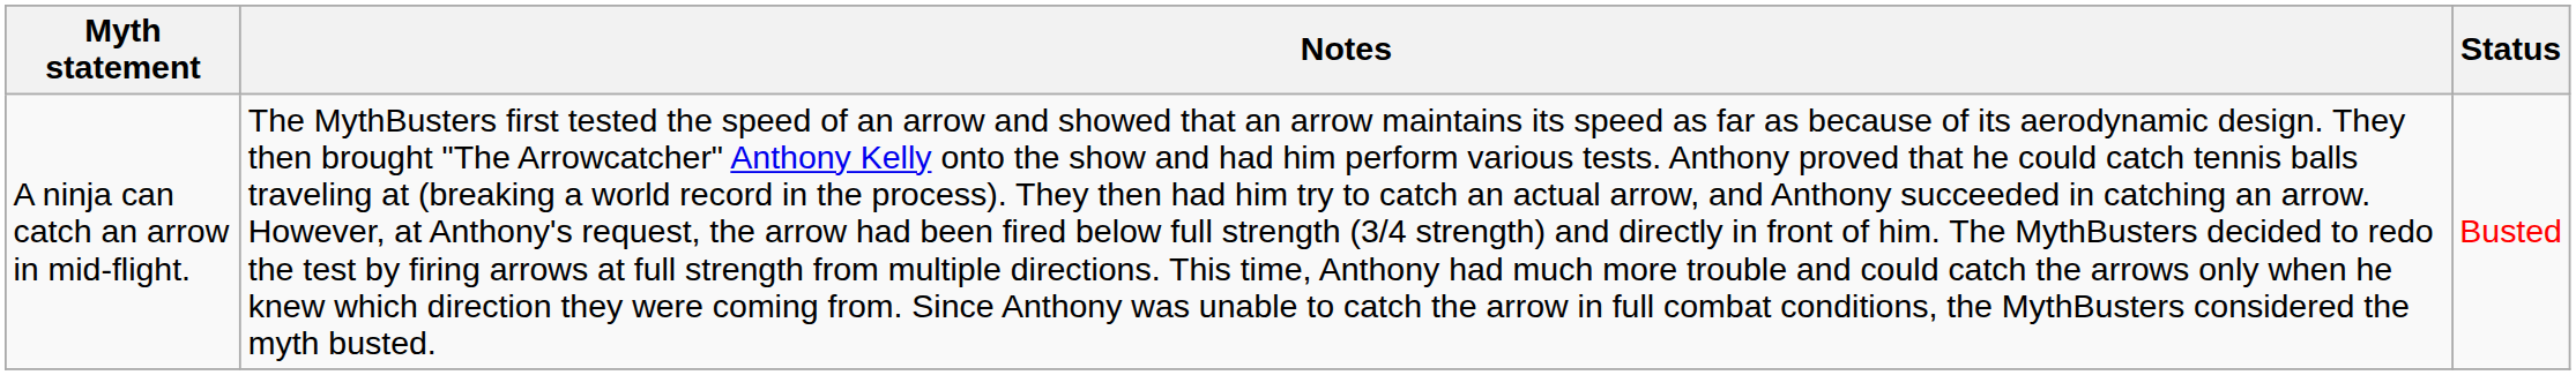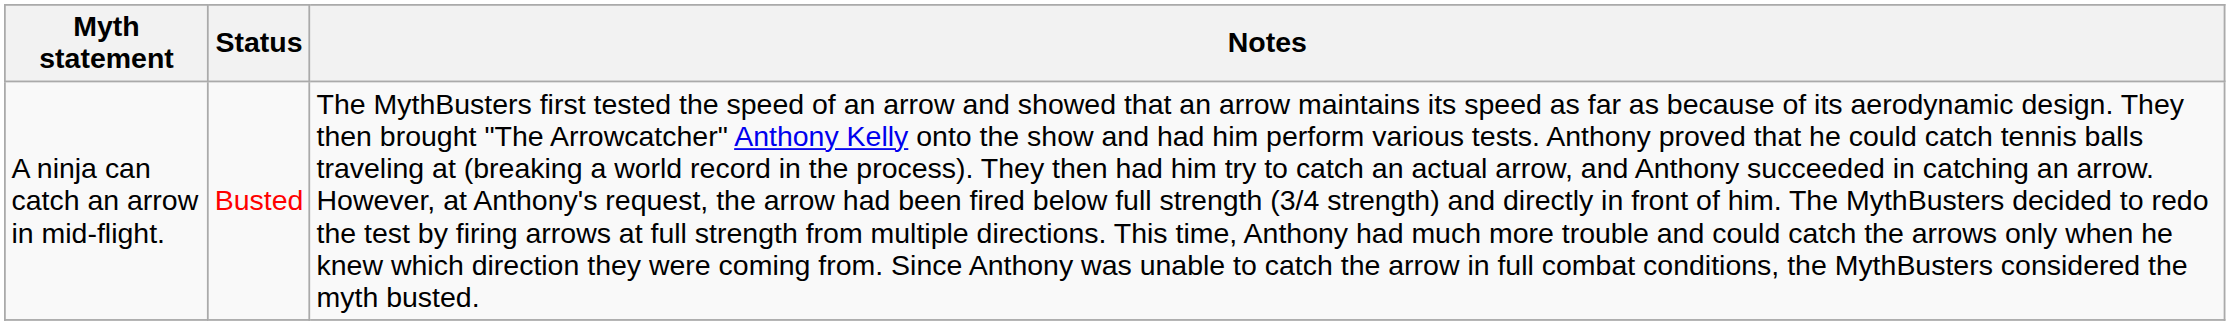 <table class="wikitable plainrowheaders">
 <tr>
 <th>Myth statement</th>
+<th>Status</th>
 <th>Notes</th>
-<th>Status</th>
 </tr>
 <tr>
 <td>A ninja can catch an arrow in mid-flight.</td>
+<td style="color:red">Busted</td>
 <td>The MythBusters first tested the speed of an arrow and showed that an arrow maintains its speed as far as  because of its aerodynamic design. They then brought "The Arrowcatcher" <a href='#'>Anthony Kelly</a> onto the show and had him perform various tests. Anthony proved that he could catch tennis balls traveling at  (breaking a world record in the process). They then had him try to catch an actual arrow, and Anthony succeeded in catching an arrow. However, at Anthony's request, the arrow had been fired below full strength (3/4 strength) and directly in front of him. The MythBusters decided to redo the test by firing arrows at full strength from multiple directions. This time, Anthony had much more trouble and could catch the arrows only when he knew which direction they were coming from. Since Anthony was unable to catch the arrow in full combat conditions, the MythBusters considered the myth busted.</td>
-<td style="color:red">Busted</td>
 </tr>
 </table>
